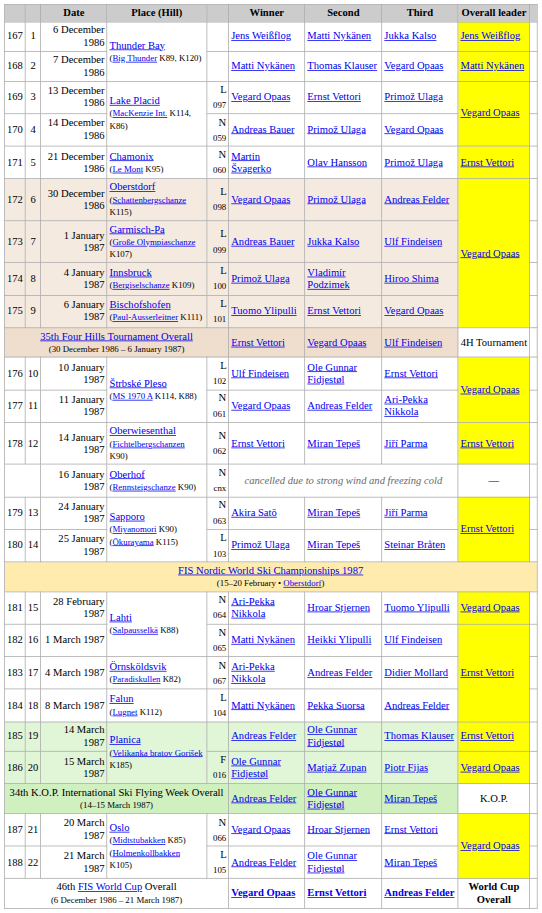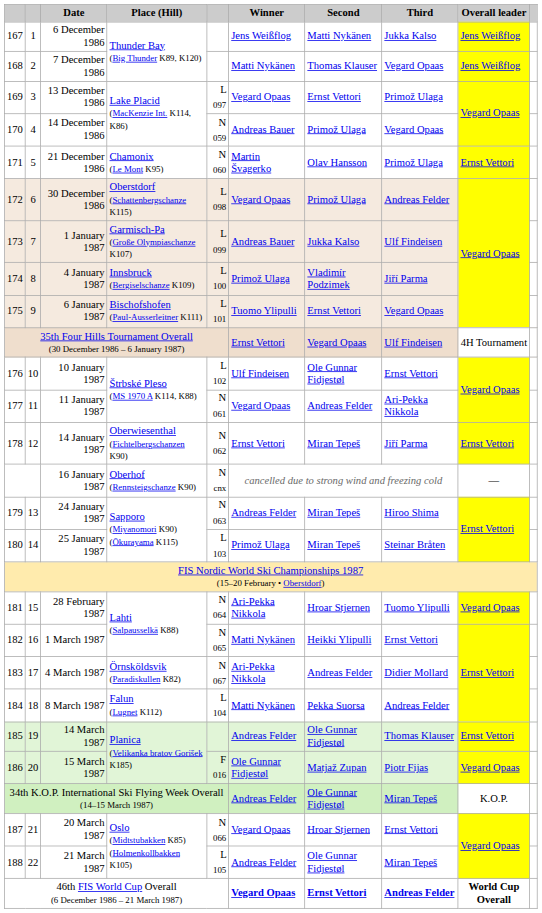 <table class="wikitable plainrowheaders" style="background:#fff; font-size:86%; width:111%; line-height:16px; border:gray solid 1px; border-collapse:collapse;">
 <tr>
 <th scope="col" style="background:#ccc; width=30 px;"></th>
 <th scope="col" style="background:#ccc; width=30 px;"></th>
 <th scope="col" style="background:#ccc; width:141px;">Date</th>
 <th scope="col" style="background:#ccc; width:185px;">Place (Hill)</th>
 <th scope="col" style="background:#ccc; width:36px;"></th>
 <th scope="col" style="background:#ccc; width:197px;">Winner</th>
 <th scope="col" style="background:#ccc; width:197px;">Second</th>
 <th scope="col" style="background:#ccc; width:197px;">Third</th>
 <th scope="col" style="background:#ccc; width:142px;">Overall leader</th>
 <th scope="col" style="background:#ccc; width:10px;"></th>
 </tr>
 <tr>
 <td align=center>167</td>
 <td align=center>1</td>
 <td align=right>6 December 1986</td>
 <td rowspan=2> <a href='#'>Thunder Bay</a><br><small>(<a href='#'>Big Thunder</a> K89, K120)</small></td>
 <td align=right></td>
 <td> <a href='#'>Jens Weißflog</a></td>
 <td> <a href='#'>Matti Nykänen</a></td>
 <td> <a href='#'>Jukka Kalso</a></td>
 <td bgcolor=yellow> <a href='#'>Jens Weißflog</a></td>
 <td></td>
 </tr>
 <tr>
 <td align=center>168</td>
 <td align=center>2</td>
 <td align=right>7 December 1986</td>
 <td align=right></td>
 <td> <a href='#'>Matti Nykänen</a></td>
 <td> <a href='#'>Thomas Klauser</a></td>
 <td> <a href='#'>Vegard Opaas</a></td>
-<td bgcolor=yellow> <a href='#'>Matti Nykänen</a></td>
+<td bgcolor=yellow> <a href='#'>Jens Weißflog</a></td>
 <td></td>
 </tr>
 <tr>
 <td align=center>169</td>
 <td align=center>3</td>
 <td align=right>13 December 1986</td>
 <td rowspan=2> <a href='#'>Lake Placid</a><br><small>(<a href='#'>MacKenzie Int.</a> K114, K86)</small></td>
 <td align=right>L <sub>097</sub></td>
 <td> <a href='#'>Vegard Opaas</a></td>
 <td> <a href='#'>Ernst Vettori</a></td>
 <td> <a href='#'>Primož Ulaga</a></td>
 <td bgcolor=yellow rowspan=2> <a href='#'>Vegard Opaas</a></td>
 <td></td>
 </tr>
 <tr>
 <td align=center>170</td>
 <td align=center>4</td>
 <td align=right>14 December 1986</td>
 <td align=right>N <sub>059</sub></td>
 <td> <a href='#'>Andreas Bauer</a></td>
 <td> <a href='#'>Primož Ulaga</a></td>
 <td> <a href='#'>Vegard Opaas</a></td>
 <td></td>
 </tr>
 <tr>
 <td align=center>171</td>
 <td align=center>5</td>
 <td align=right>21 December 1986</td>
 <td> <a href='#'>Chamonix</a><br><small>(<a href='#'>Le Mont</a> K95)</small></td>
 <td align=right>N <sub>060</sub></td>
 <td> <a href='#'>Martin Švagerko</a></td>
 <td> <a href='#'>Olav Hansson</a></td>
 <td> <a href='#'>Primož Ulaga</a></td>
 <td bgcolor=yellow> <a href='#'>Ernst Vettori</a></td>
 <td></td>
 </tr>
 <tr bgcolor=#F5EADF>
 <td align=center>172</td>
 <td align=center>6</td>
 <td align=right>30 December 1986</td>
 <td> <a href='#'>Oberstdorf</a><br><small>(<a href='#'>Schattenbergschanze</a> K115)</small></td>
 <td align=right>L <sub>098</sub></td>
 <td> <a href='#'>Vegard Opaas</a></td>
 <td> <a href='#'>Primož Ulaga</a></td>
 <td> <a href='#'>Andreas Felder</a></td>
 <td bgcolor=yellow rowspan=4> <a href='#'>Vegard Opaas</a></td>
 <td bgcolor=white></td>
 </tr>
 <tr bgcolor=#F5EADF>
 <td align=center>173</td>
 <td align=center>7</td>
 <td align=right>1 January 1987</td>
 <td> <a href='#'>Garmisch-Pa</a><br><small>(<a href='#'>Große Olympiaschanze</a> K107)</small></td>
 <td align=right>L <sub>099</sub></td>
 <td> <a href='#'>Andreas Bauer</a></td>
 <td> <a href='#'>Jukka Kalso</a></td>
 <td> <a href='#'>Ulf Findeisen</a></td>
 <td bgcolor=white></td>
 </tr>
 <tr bgcolor=#F5EADF>
 <td align=center>174</td>
 <td align=center>8</td>
 <td align=right>4 January 1987</td>
 <td> <a href='#'>Innsbruck</a><br><small>(<a href='#'>Bergiselschanze</a> K109)</small></td>
 <td align=right>L <sub>100</sub></td>
 <td> <a href='#'>Primož Ulaga</a></td>
 <td> <a href='#'>Vladimír Podzimek</a></td>
-<td> <a href='#'>Hiroo Shima</a></td>
+<td> <a href='#'>Jiří Parma</a></td>
 <td bgcolor=white></td>
 </tr>
 <tr bgcolor=#F5EADF>
 <td align=center>175</td>
 <td align=center>9</td>
 <td align=right>6 January 1987</td>
 <td> <a href='#'>Bischofshofen</a><br><small>(<a href='#'>Paul-Ausserleitner</a> K111)</small></td>
 <td align=right>L <sub>101</sub></td>
 <td> <a href='#'>Tuomo Ylipulli</a></td>
 <td> <a href='#'>Ernst Vettori</a></td>
 <td> <a href='#'>Vegard Opaas</a></td>
 <td bgcolor=white></td>
 </tr>
 <tr bgcolor=#EFDECD>
 <td colspan=5 align=center><a href='#'>35th Four Hills Tournament Overall</a><br><small>(30 December 1986 – 6 January 1987)</small></td>
 <td> <a href='#'>Ernst Vettori</a></td>
 <td> <a href='#'>Vegard Opaas</a></td>
 <td> <a href='#'>Ulf Findeisen</a></td>
 <td bgcolor=white align=center>4H Tournament</td>
 <td bgcolor=white></td>
 </tr>
 <tr>
 <td align=center>176</td>
 <td align=center>10</td>
 <td align=right>10 January 1987</td>
 <td rowspan=2> <a href='#'>Štrbské Pleso</a><br><small>(<a href='#'>MS 1970 A</a> K114, K88)</small></td>
 <td align=right>L <sub>102</sub></td>
 <td> <a href='#'>Ulf Findeisen</a></td>
 <td> <a href='#'>Ole Gunnar Fidjestøl</a></td>
 <td> <a href='#'>Ernst Vettori</a></td>
 <td bgcolor=yellow rowspan=2> <a href='#'>Vegard Opaas</a></td>
 <td></td>
 </tr>
 <tr>
 <td align=center>177</td>
 <td align=center>11</td>
 <td align=right>11 January 1987</td>
 <td align=right>N <sub>061</sub></td>
 <td> <a href='#'>Vegard Opaas</a></td>
 <td> <a href='#'>Andreas Felder</a></td>
 <td> <a href='#'>Ari-Pekka Nikkola</a></td>
 <td></td>
 </tr>
 <tr>
 <td align=center>178</td>
 <td align=center>12</td>
 <td align=right>14 January 1987</td>
 <td> <a href='#'>Oberwiesenthal</a><br><small>(<a href='#'>Fichtelbergschanzen</a> K90)</small></td>
 <td align=right>N <sub>062</sub></td>
 <td> <a href='#'>Ernst Vettori</a></td>
 <td> <a href='#'>Miran Tepeš</a></td>
 <td> <a href='#'>Jiří Parma</a></td>
 <td bgcolor=yellow> <a href='#'>Ernst Vettori</a></td>
 <td></td>
 </tr>
 <tr>
 <td colspan=2></td>
 <td align=right>16 January 1987</td>
 <td> <a href='#'>Oberhof</a><br><small>(<a href='#'>Rennsteigschanze</a> K90)</small></td>
 <td align=right>N <sub>cnx</sub></td>
 <td colspan=3 align=center style=color:#696969><em>cancelled due to strong wind and freezing cold</em> </td>
 <td bgcolor=white align=center>—</td>
 <td bgcolor=white></td>
 </tr>
 <tr>
 <td align=center>179</td>
 <td align=center>13</td>
 <td align=right>24 January 1987</td>
 <td rowspan=2> <a href='#'>Sapporo</a><br><small>(<a href='#'>Miyanomori</a> K90)<br>(<a href='#'>Ōkurayama</a> K115)</small></td>
 <td align=right>N <sub>063</sub></td>
-<td> <a href='#'>Akira Satō</a></td>
+<td> <a href='#'>Andreas Felder</a></td>
 <td> <a href='#'>Miran Tepeš</a></td>
-<td> <a href='#'>Jiří Parma</a></td>
+<td> <a href='#'>Hiroo Shima</a></td>
 <td bgcolor=yellow rowspan=2> <a href='#'>Ernst Vettori</a></td>
 <td></td>
 </tr>
 <tr>
 <td align=center>180</td>
 <td align=center>14</td>
 <td align=right>25 January 1987</td>
 <td align=right>L <sub>103</sub></td>
 <td> <a href='#'>Primož Ulaga</a></td>
 <td> <a href='#'>Miran Tepeš</a></td>
 <td> <a href='#'>Steinar Bråten</a></td>
 <td></td>
 </tr>
 <tr style="background:#FFEBAD">
 <td colspan=10 align=center><a href='#'>FIS Nordic World Ski Championships 1987</a><br><small>(15–20 February •  <a href='#'>Oberstdorf</a>)</small></td>
 </tr>
 <tr>
 <td align=center>181</td>
 <td align=center>15</td>
 <td align=right>28 February 1987</td>
 <td rowspan=2> <a href='#'>Lahti</a><br><small>(<a href='#'>Salpausselkä</a> K88)</small></td>
 <td align=right>N <sub>064</sub></td>
 <td> <a href='#'>Ari-Pekka Nikkola</a></td>
 <td> <a href='#'>Hroar Stjernen</a></td>
 <td> <a href='#'>Tuomo Ylipulli</a></td>
 <td bgcolor=yellow> <a href='#'>Vegard Opaas</a></td>
 <td></td>
 </tr>
 <tr>
 <td align=center>182</td>
 <td align=center>16</td>
 <td align=right>1 March 1987</td>
 <td align=right>N <sub>065</sub></td>
 <td> <a href='#'>Matti Nykänen</a></td>
 <td> <a href='#'>Heikki Ylipulli</a></td>
-<td> <a href='#'>Ulf Findeisen</a></td>
+<td> <a href='#'>Ernst Vettori</a></td>
 <td bgcolor=yellow rowspan=3> <a href='#'>Ernst Vettori</a></td>
 <td></td>
 </tr>
 <tr>
 <td align=center>183</td>
 <td align=center>17</td>
 <td align=right>4 March 1987</td>
 <td> <a href='#'>Örnsköldsvik</a><br><small>(<a href='#'>Paradiskullen</a> K82)</small></td>
 <td align=right>N <sub>067</sub></td>
 <td> <a href='#'>Ari-Pekka Nikkola</a></td>
 <td> <a href='#'>Andreas Felder</a></td>
 <td> <a href='#'>Didier Mollard</a></td>
 <td></td>
 </tr>
 <tr>
 <td align=center>184</td>
 <td align=center>18</td>
 <td align=right>8 March 1987</td>
 <td> <a href='#'>Falun</a><br><small>(<a href='#'>Lugnet</a> K112)</small></td>
 <td align=right>L <sub>104</sub></td>
 <td> <a href='#'>Matti Nykänen</a></td>
 <td> <a href='#'>Pekka Suorsa</a></td>
 <td> <a href='#'>Andreas Felder</a></td>
 <td></td>
 </tr>
 <tr bgcolor=#E1F5D7>
 <td align=center>185</td>
 <td align=center>19</td>
 <td align=right>14 March 1987</td>
 <td rowspan=2> <a href='#'>Planica</a><br><small>(<a href='#'>Velikanka bratov Gorišek</a> K185)</small></td>
 <td align=right></td>
 <td> <a href='#'>Andreas Felder</a></td>
 <td> <a href='#'>Ole Gunnar Fidjestøl</a></td>
 <td> <a href='#'>Thomas Klauser</a></td>
 <td bgcolor=yellow> <a href='#'>Ernst Vettori</a></td>
 <td bgcolor=white></td>
 </tr>
 <tr bgcolor=#E1F5D7>
 <td align=center>186</td>
 <td align=center>20</td>
 <td align=right>15 March 1987</td>
 <td align=right>F <sub>016</sub></td>
 <td> <a href='#'>Ole Gunnar Fidjestøl</a></td>
 <td> <a href='#'>Matjaž Zupan</a></td>
 <td> <a href='#'>Piotr Fijas</a></td>
 <td bgcolor=yellow> <a href='#'>Vegard Opaas</a></td>
 <td bgcolor=white></td>
 </tr>
 <tr bgcolor=#D0F0C0>
 <td colspan=5 align=center>34th K.O.P. International Ski Flying Week Overall<br><small>(14–15 March 1987)</small></td>
 <td> <a href='#'>Andreas Felder</a></td>
 <td> <a href='#'>Ole Gunnar Fidjestøl</a></td>
 <td> <a href='#'>Miran Tepeš</a></td>
 <td bgcolor=white align=center>K.O.P.</td>
 <td bgcolor=white></td>
 </tr>
 <tr>
 <td align=center>187</td>
 <td align=center>21</td>
 <td align=right>20 March 1987</td>
 <td rowspan=2> <a href='#'>Oslo</a><br><small>(<a href='#'>Midtstubakken</a> K85)</small><br><small>(<a href='#'>Holmenkollbakken</a> K105)</small></td>
 <td align=right>N <sub>066</sub></td>
 <td> <a href='#'>Vegard Opaas</a></td>
 <td> <a href='#'>Hroar Stjernen</a></td>
 <td> <a href='#'>Ernst Vettori</a></td>
 <td bgcolor=yellow rowspan=2> <a href='#'>Vegard Opaas</a></td>
 <td></td>
 </tr>
 <tr>
 <td align=center>188</td>
 <td align=center>22</td>
 <td align=right>21 March 1987</td>
 <td align=right>L <sub>105</sub></td>
 <td> <a href='#'>Andreas Felder</a></td>
 <td> <a href='#'>Ole Gunnar Fidjestøl</a></td>
 <td> <a href='#'>Miran Tepeš</a></td>
 <td></td>
 </tr>
 <tr>
 <td colspan="5" align="center">46th <a href='#'>FIS World Cup</a> Overall<br><small>(6 December 1986 – 21 March 1987)</small></td>
 <td> <strong><a href='#'>Vegard Opaas</a></strong></td>
 <td> <strong><a href='#'>Ernst Vettori</a></strong></td>
 <td> <strong><a href='#'>Andreas Felder</a></strong></td>
 <td align=center><strong>World Cup Overall</strong></td>
 <td></td>
 </tr>
 </table>
